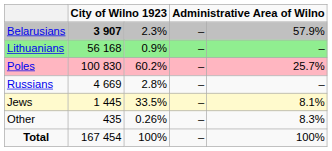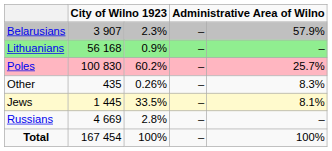 <table class="wikitable sortable">
 <tr style="text-align:center">
 <th></th>
 <td colspan="2"><strong>City of Wilno 1923</strong></td>
 <td colspan="2"><strong>Administrative Area of Wilno</strong></td>
 </tr>
 <tr style="text-align:right; background:#C0C0C0">
 <td style="text-align:left;"><a href='#'>Belarusians</a></td>
-<td><strong>3 907</strong></td>
+<td>3 907</td>
 <td>2.3%</td>
 <td>–</td>
 <td>57.9%</td>
 </tr>
 <tr style="text-align:right; background:#90EE90">
 <td style="text-align:left;"><a href='#'>Lithuanians</a></td>
 <td>56 168</td>
 <td>0.9%</td>
 <td>–</td>
 <td>–</td>
 </tr>
 <tr style="text-align:right; background:#FFB6C1">
 <td style="text-align:left; "><a href='#'>Poles</a></td>
 <td>100 830</td>
 <td>60.2%</td>
 <td>–</td>
 <td>25.7%</td>
 </tr>
 <tr style="text-align:right">
-<td style="text-align:left; "><a href='#'>Russians</a></td>
-<td>4 669</td>
-<td>2.8%</td>
+<td style="text-align:left; ">Other</td>
+<td>435</td>
+<td>0.26%</td>
 <td>–</td>
-<td>–</td>
+<td>8.3%</td>
 </tr>
 <tr style="text-align:right; background:#FFFACD">
 <td style="text-align:left; ">Jews</td>
 <td>1 445</td>
 <td>33.5%</td>
 <td>–</td>
 <td>8.1%</td>
 </tr>
 <tr style="text-align:right">
-<td style="text-align:left; ">Other</td>
-<td>435</td>
-<td>0.26%</td>
+<td style="text-align:left; "><a href='#'>Russians</a></td>
+<td>4 669</td>
+<td>2.8%</td>
 <td>–</td>
-<td>8.3%</td>
+<td>–</td>
 </tr>
 <tr style="text-align:right">
 <td style="text-align:center;"><strong>Total</strong></td>
 <td>167 454</td>
 <td>100%</td>
 <td>–</td>
 <td>100%</td>
 </tr>
 </table>
